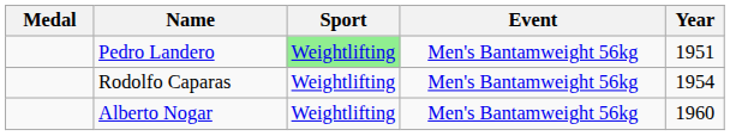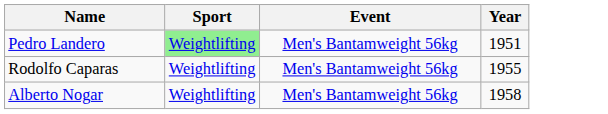 <table class="wikitable"  style="font-size:100%;  text-align:center;">
 <tr>
-<th width="65">Medal</th>
 <th width="150">Name</th>
 <th width="80">Sport</th>
 <th width="210">Event</th>
 <th width="40">Year</th>
 </tr>
 <tr>
-<td></td>
 <td align=left><a href='#'>Pedro Landero</a></td>
 <td style="background: lightgreen;"><a href='#'>Weightlifting</a></td>
 <td><a href='#'>Men's Bantamweight 56kg</a></td>
 <td>1951</td>
 </tr>
 <tr>
-<td></td>
 <td align=left>Rodolfo Caparas</td>
 <td><a href='#'>Weightlifting</a></td>
 <td><a href='#'>Men's Bantamweight 56kg</a></td>
-<td>1954</td>
+<td>1955</td>
 </tr>
 <tr>
-<td></td>
 <td align=left><a href='#'>Alberto Nogar</a></td>
 <td><a href='#'>Weightlifting</a></td>
 <td><a href='#'>Men's Bantamweight 56kg</a></td>
-<td>1960</td>
+<td>1958</td>
 </tr>
 </table>
